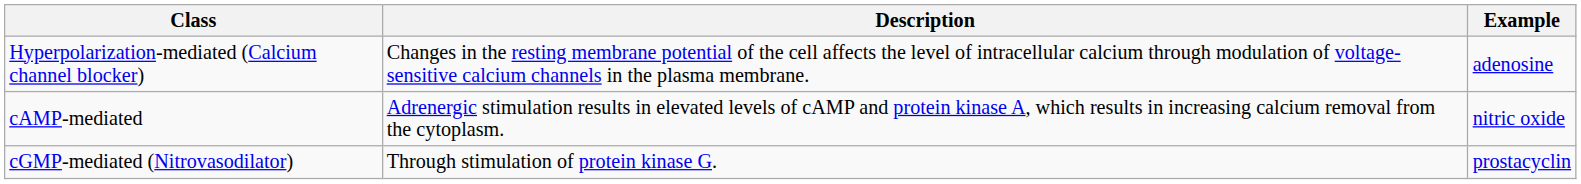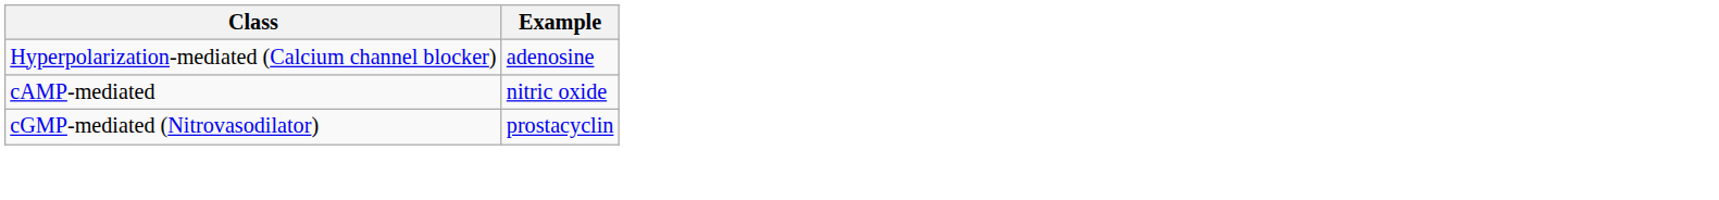 <table class="wikitable">
 <tr>
 <th>Class</th>
-<th>Description</th>
 <th>Example</th>
 </tr>
 <tr>
 <td><a href='#'>Hyperpolarization</a>-mediated (<a href='#'>Calcium channel blocker</a>)</td>
-<td>Changes in the <a href='#'>resting membrane potential</a> of the cell affects the level of intracellular calcium through modulation of <a href='#'>voltage-sensitive calcium channels</a> in the plasma membrane.</td>
 <td><a href='#'>adenosine</a></td>
 </tr>
 <tr>
 <td><a href='#'>cAMP</a>-mediated</td>
-<td><a href='#'>Adrenergic</a> stimulation results in elevated levels of cAMP and <a href='#'>protein kinase A</a>, which results in increasing calcium removal from the cytoplasm.</td>
 <td><a href='#'>nitric oxide</a></td>
 </tr>
 <tr>
 <td><a href='#'>cGMP</a>-mediated (<a href='#'>Nitrovasodilator</a>)</td>
-<td>Through stimulation of <a href='#'>protein kinase G</a>.</td>
 <td><a href='#'>prostacyclin</a></td>
 </tr>
 </table>
